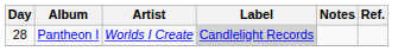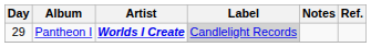 <table class="wikitable">
 <tr>
 <th>Day</th>
 <th>Album</th>
 <th>Artist</th>
 <th>Label</th>
 <th>Notes</th>
 <th>Ref.</th>
 </tr>
 <tr>
-<td rowspan="1" style="text-align:center;">28</td>
+<td rowspan="1" style="text-align:center;">29</td>
 <td><a href='#'>Pantheon I</a></td>
-<td><em><a href='#'>Worlds I Create</a></em></td>
+<td><strong><em><a href='#'>Worlds I Create</a></em></strong></td>
 <td style="background: lightgrey;"><a href='#'>Candlelight Records</a></td>
 <td></td>
 <td></td>
 </tr>
 <tr>
 </tr>
 </table>
